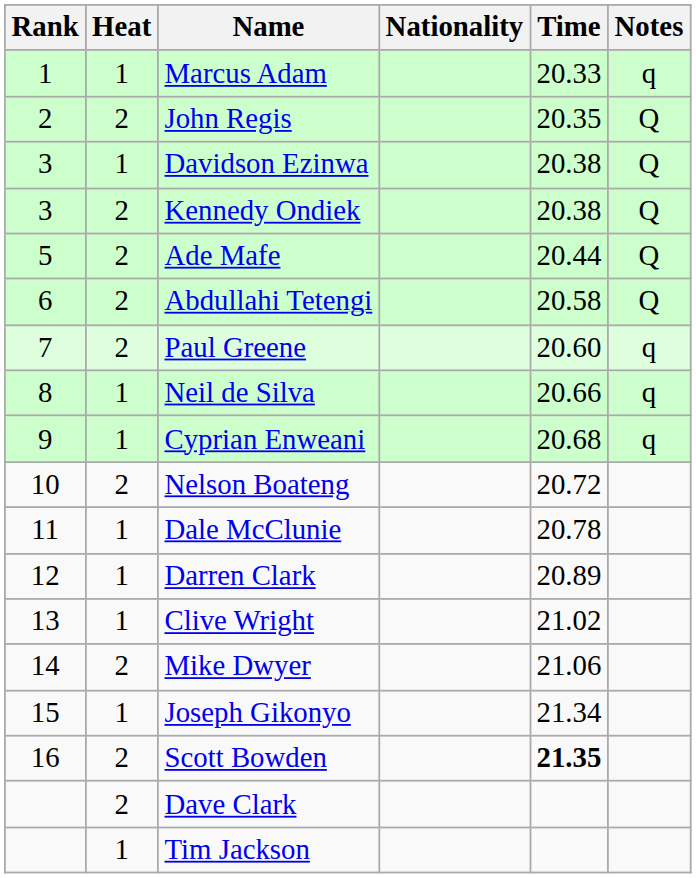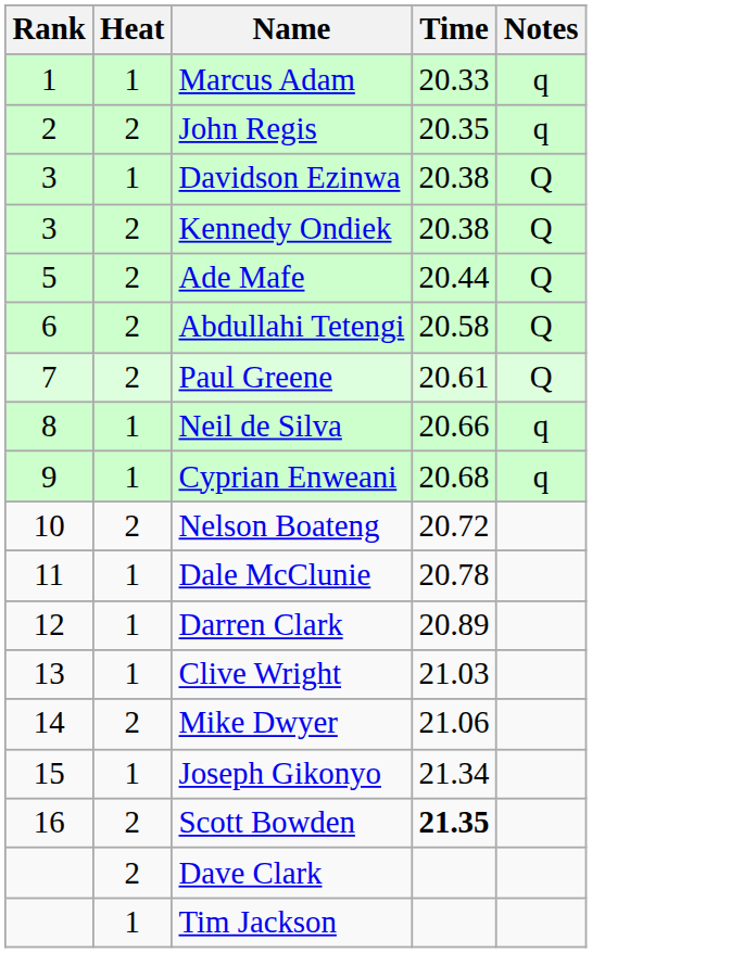 <table class="wikitable sortable" style="text-align:center">
 <tr>
 <th>Rank</th>
 <th>Heat</th>
 <th>Name</th>
-<th>Nationality</th>
 <th>Time</th>
 <th>Notes</th>
 </tr>
 <tr bgcolor=ccffcc>
 <td>1</td>
 <td>1</td>
 <td align=left><a href='#'>Marcus Adam</a></td>
-<td align=left></td>
 <td>20.33</td>
 <td>q</td>
 </tr>
 <tr bgcolor=ccffcc>
 <td>2</td>
 <td>2</td>
 <td align=left><a href='#'>John Regis</a></td>
-<td align=left></td>
 <td>20.35</td>
-<td>Q</td>
+<td>q</td>
 </tr>
 <tr bgcolor=ccffcc>
 <td>3</td>
 <td>1</td>
 <td align=left><a href='#'>Davidson Ezinwa</a></td>
-<td align=left></td>
 <td>20.38</td>
 <td>Q</td>
 </tr>
 <tr bgcolor=ccffcc>
 <td>3</td>
 <td>2</td>
 <td align=left><a href='#'>Kennedy Ondiek</a></td>
-<td align=left></td>
 <td>20.38</td>
 <td>Q</td>
 </tr>
 <tr bgcolor=ccffcc>
 <td>5</td>
 <td>2</td>
 <td align=left><a href='#'>Ade Mafe</a></td>
-<td align=left></td>
 <td>20.44</td>
 <td>Q</td>
 </tr>
 <tr bgcolor=ccffcc>
 <td>6</td>
 <td>2</td>
 <td align=left><a href='#'>Abdullahi Tetengi</a></td>
-<td align=left></td>
 <td>20.58</td>
 <td>Q</td>
 </tr>
 <tr bgcolor=ddffdd>
 <td>7</td>
 <td>2</td>
 <td align=left><a href='#'>Paul Greene</a></td>
-<td align=left></td>
-<td>20.60</td>
-<td>q</td>
+<td>20.61</td>
+<td>Q</td>
 </tr>
 <tr bgcolor=ccffcc>
 <td>8</td>
 <td>1</td>
 <td align=left><a href='#'>Neil de Silva</a></td>
-<td align=left></td>
 <td>20.66</td>
 <td>q</td>
 </tr>
 <tr bgcolor=ccffcc>
 <td>9</td>
 <td>1</td>
 <td align=left><a href='#'>Cyprian Enweani</a></td>
-<td align=left></td>
 <td>20.68</td>
 <td>q</td>
 </tr>
 <tr>
 <td>10</td>
 <td>2</td>
 <td align=left><a href='#'>Nelson Boateng</a></td>
-<td align=left></td>
 <td>20.72</td>
 <td></td>
 </tr>
 <tr>
 <td>11</td>
 <td>1</td>
 <td align=left><a href='#'>Dale McClunie</a></td>
-<td align=left></td>
 <td>20.78</td>
 <td></td>
 </tr>
 <tr>
 <td>12</td>
 <td>1</td>
 <td align=left><a href='#'>Darren Clark</a></td>
-<td align=left></td>
 <td>20.89</td>
 <td></td>
 </tr>
 <tr>
 <td>13</td>
 <td>1</td>
 <td align=left><a href='#'>Clive Wright</a></td>
-<td align=left></td>
-<td>21.02</td>
+<td>21.03</td>
 <td></td>
 </tr>
 <tr>
 <td>14</td>
 <td>2</td>
 <td align=left><a href='#'>Mike Dwyer</a></td>
-<td align=left></td>
 <td>21.06</td>
 <td></td>
 </tr>
 <tr>
 <td>15</td>
 <td>1</td>
 <td align=left><a href='#'>Joseph Gikonyo</a></td>
-<td align=left></td>
 <td>21.34</td>
 <td></td>
 </tr>
 <tr>
 <td>16</td>
 <td>2</td>
 <td align=left><a href='#'>Scott Bowden</a></td>
-<td align=left></td>
 <td><strong>21.35</strong></td>
 <td></td>
 </tr>
 <tr>
 <td></td>
 <td>2</td>
 <td align=left><a href='#'>Dave Clark</a></td>
-<td align=left></td>
 <td></td>
 <td></td>
 </tr>
 <tr>
 <td></td>
 <td>1</td>
 <td align=left><a href='#'>Tim Jackson</a></td>
-<td align=left></td>
 <td></td>
 <td></td>
 </tr>
 </table>
